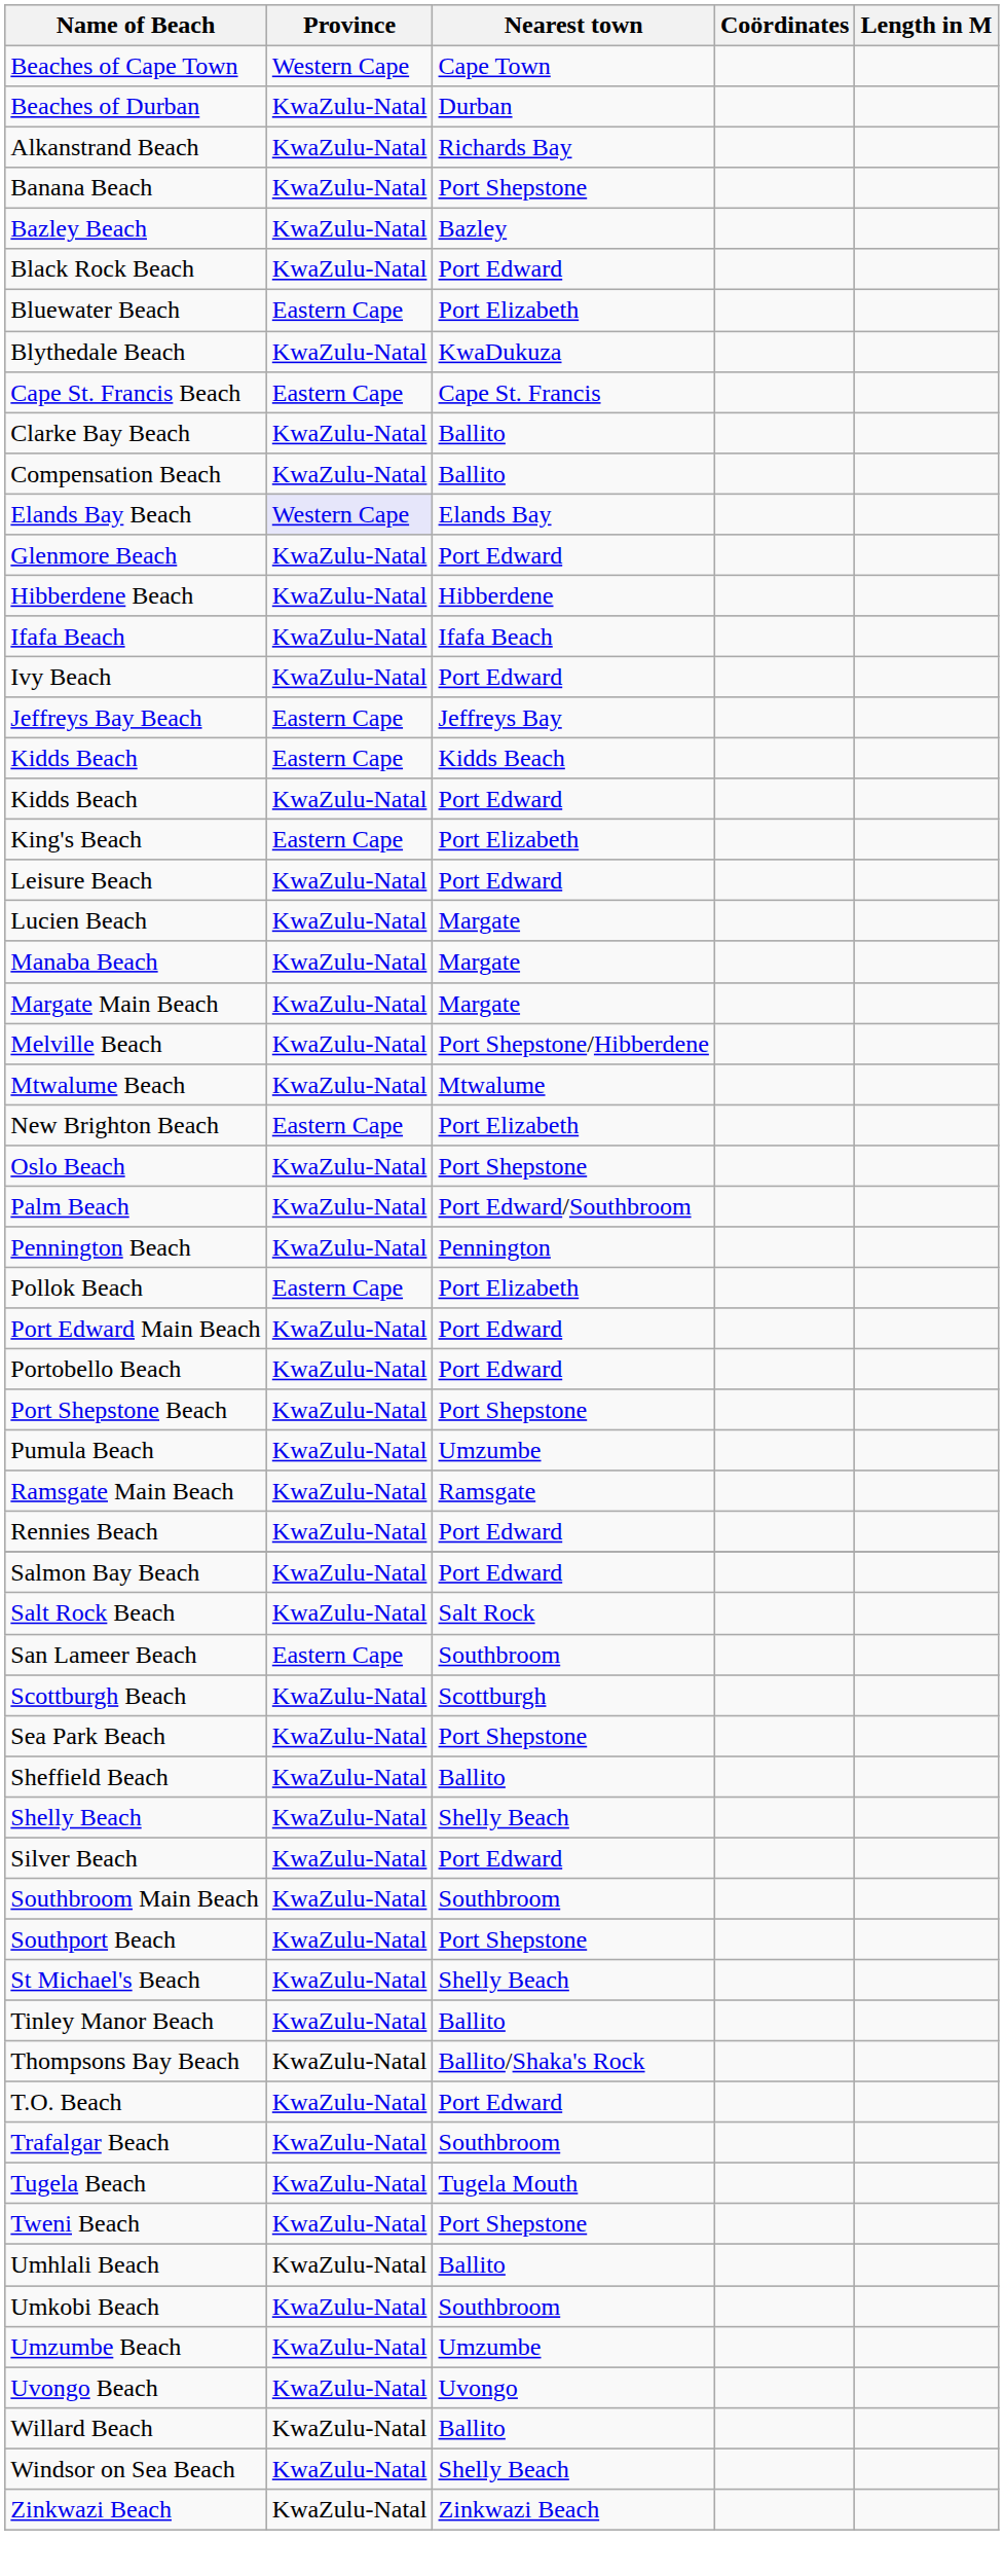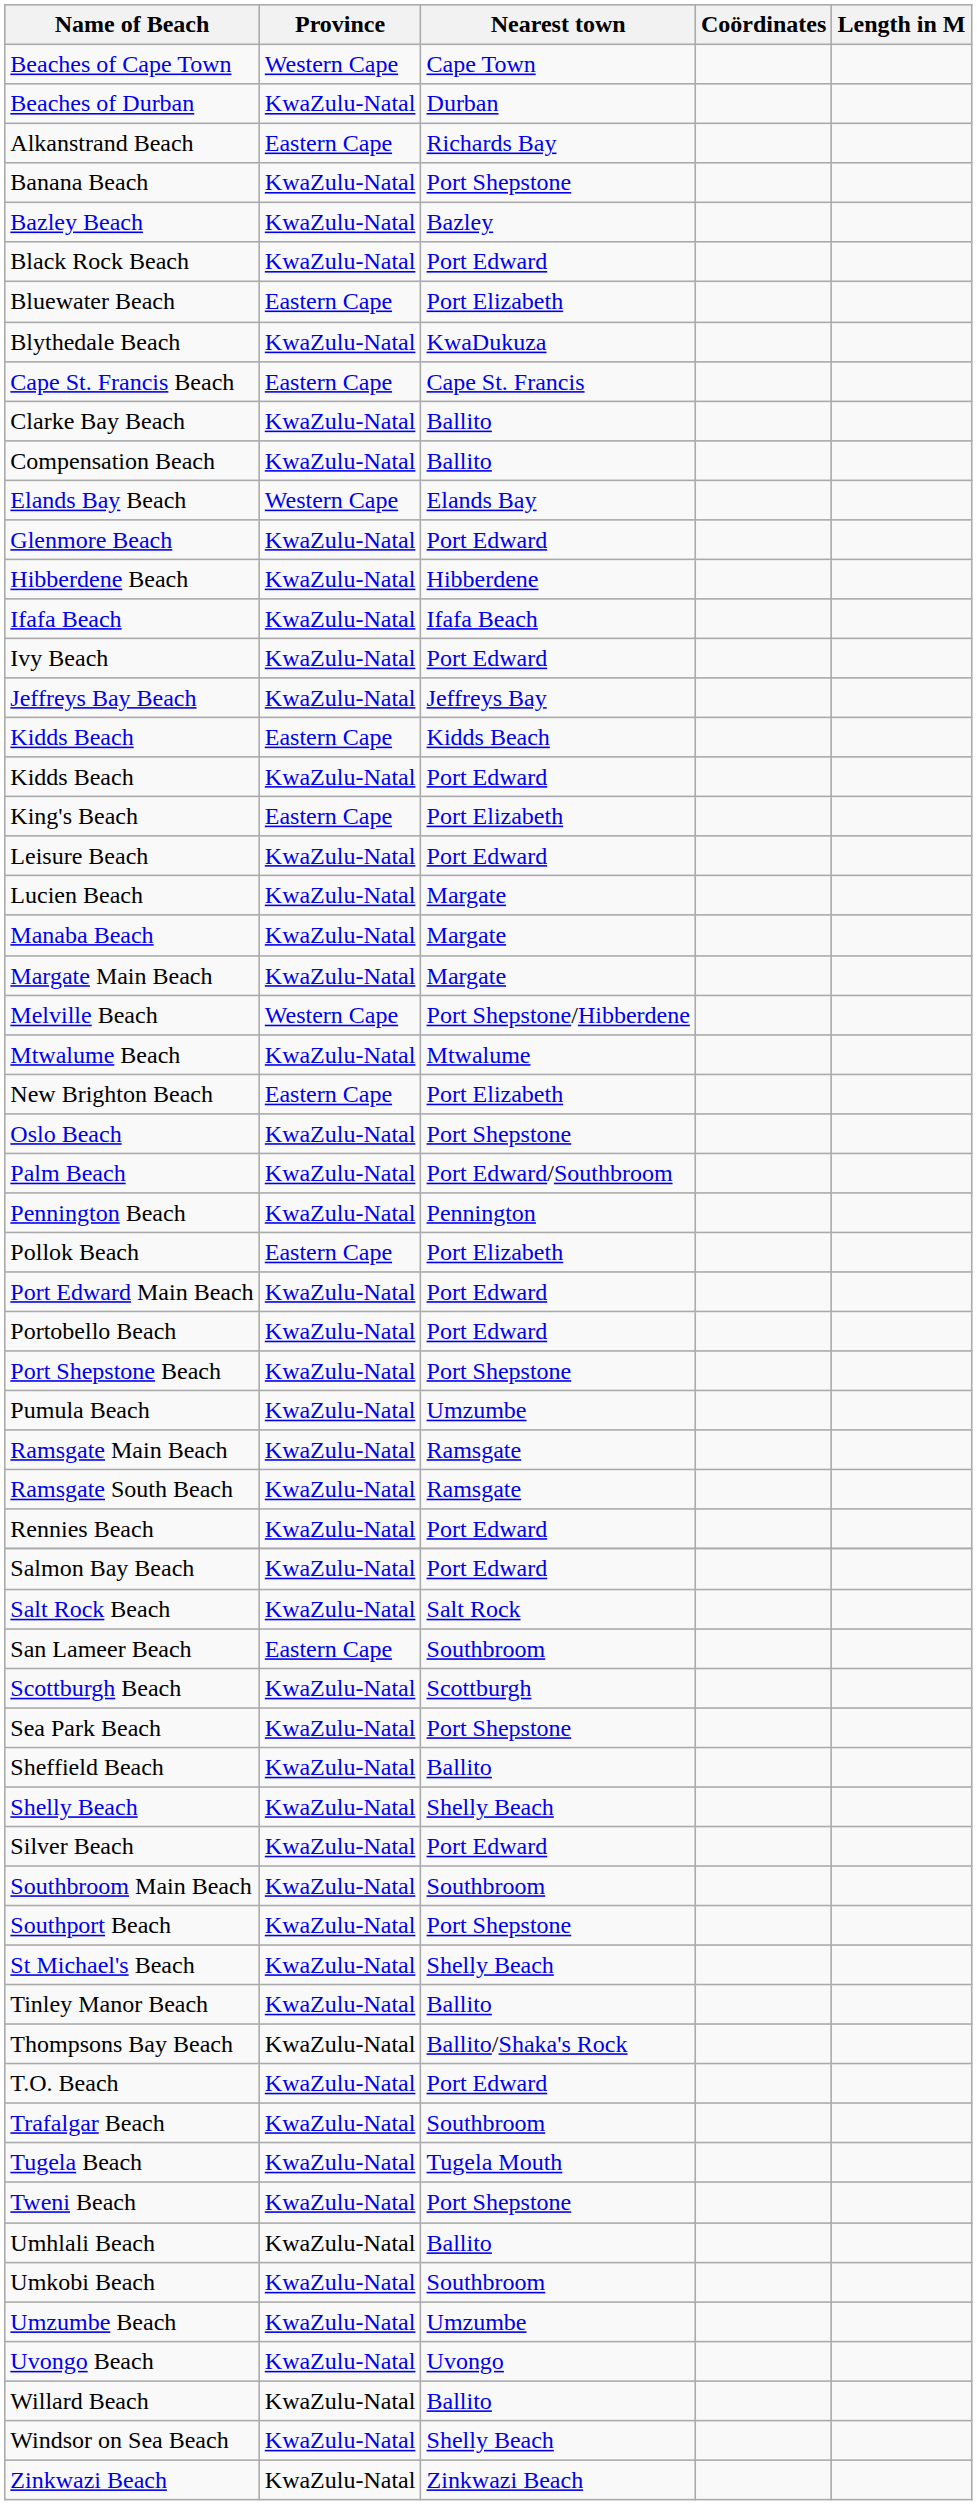 <table class="wikitable sortable" style="font-size: 95%;">
 <tr>
 <th>Name of Beach</th>
 <th>Province</th>
 <th>Nearest town</th>
 <th>Coördinates</th>
 <th>Length in M</th>
 </tr>
 <tr>
 <td><a href='#'>Beaches of Cape Town</a></td>
 <td><a href='#'>Western Cape</a></td>
 <td><a href='#'>Cape Town</a></td>
 <td></td>
 <td></td>
 </tr>
 <tr>
 <td><a href='#'>Beaches of Durban</a></td>
 <td><a href='#'>KwaZulu-Natal</a></td>
 <td><a href='#'>Durban</a></td>
 <td></td>
 <td></td>
 </tr>
 <tr>
 <td>Alkanstrand Beach</td>
-<td><a href='#'>KwaZulu-Natal</a></td>
+<td><a href='#'>Eastern Cape</a></td>
 <td><a href='#'>Richards Bay</a></td>
 <td></td>
 <td></td>
 </tr>
 <tr>
 <td>Banana Beach</td>
 <td><a href='#'>KwaZulu-Natal</a></td>
 <td><a href='#'>Port Shepstone</a></td>
 <td></td>
 <td></td>
 </tr>
 <tr>
 <td><a href='#'>Bazley Beach</a></td>
 <td><a href='#'>KwaZulu-Natal</a></td>
 <td><a href='#'>Bazley</a></td>
 <td></td>
 <td></td>
 </tr>
 <tr>
 <td>Black Rock Beach</td>
 <td><a href='#'>KwaZulu-Natal</a></td>
 <td><a href='#'>Port Edward</a></td>
 <td></td>
 <td></td>
 </tr>
 <tr>
 <td>Bluewater Beach</td>
 <td><a href='#'>Eastern Cape</a></td>
 <td><a href='#'>Port Elizabeth</a></td>
 <td></td>
 <td></td>
 </tr>
 <tr>
 <td>Blythedale Beach</td>
 <td><a href='#'>KwaZulu-Natal</a></td>
 <td><a href='#'>KwaDukuza</a></td>
 <td></td>
 <td></td>
 </tr>
 <tr>
 <td><a href='#'>Cape St. Francis</a> Beach</td>
 <td><a href='#'>Eastern Cape</a></td>
 <td><a href='#'>Cape St. Francis</a></td>
 <td></td>
 <td></td>
 </tr>
 <tr>
 <td>Clarke Bay Beach</td>
 <td><a href='#'>KwaZulu-Natal</a></td>
 <td><a href='#'>Ballito</a></td>
 <td></td>
 <td></td>
 </tr>
 <tr>
 <td>Compensation Beach</td>
 <td><a href='#'>KwaZulu-Natal</a></td>
 <td><a href='#'>Ballito</a></td>
 <td></td>
 <td></td>
 </tr>
 <tr>
 <td><a href='#'>Elands Bay</a> Beach</td>
-<td style="background: lavender;"><a href='#'>Western Cape</a></td>
+<td><a href='#'>Western Cape</a></td>
 <td><a href='#'>Elands Bay</a></td>
 <td></td>
 <td></td>
 </tr>
 <tr>
 <td><a href='#'>Glenmore Beach</a></td>
 <td><a href='#'>KwaZulu-Natal</a></td>
 <td><a href='#'>Port Edward</a></td>
 <td></td>
 <td></td>
 </tr>
 <tr>
 <td><a href='#'>Hibberdene</a> Beach</td>
 <td><a href='#'>KwaZulu-Natal</a></td>
 <td><a href='#'>Hibberdene</a></td>
 <td></td>
 <td></td>
 </tr>
 <tr>
 <td><a href='#'>Ifafa Beach</a></td>
 <td><a href='#'>KwaZulu-Natal</a></td>
 <td><a href='#'>Ifafa Beach</a></td>
 <td></td>
 <td></td>
 </tr>
 <tr>
 <td>Ivy Beach</td>
 <td><a href='#'>KwaZulu-Natal</a></td>
 <td><a href='#'>Port Edward</a></td>
 <td></td>
 <td></td>
 </tr>
 <tr>
 <td><a href='#'>Jeffreys Bay Beach</a></td>
-<td><a href='#'>Eastern Cape</a></td>
+<td><a href='#'>KwaZulu-Natal</a></td>
 <td><a href='#'>Jeffreys Bay</a></td>
 <td></td>
 <td></td>
 </tr>
 <tr>
 <td><a href='#'>Kidds Beach</a></td>
 <td><a href='#'>Eastern Cape</a></td>
 <td><a href='#'>Kidds Beach</a></td>
 <td></td>
 <td></td>
 </tr>
 <tr>
 <td>Kidds Beach</td>
 <td><a href='#'>KwaZulu-Natal</a></td>
 <td><a href='#'>Port Edward</a></td>
 <td></td>
 <td></td>
 </tr>
 <tr>
 <td>King's Beach</td>
 <td><a href='#'>Eastern Cape</a></td>
 <td><a href='#'>Port Elizabeth</a></td>
 <td></td>
 <td></td>
 </tr>
 <tr>
 <td>Leisure Beach</td>
 <td><a href='#'>KwaZulu-Natal</a></td>
 <td><a href='#'>Port Edward</a></td>
 <td></td>
 <td></td>
 </tr>
 <tr>
 <td>Lucien Beach</td>
 <td><a href='#'>KwaZulu-Natal</a></td>
 <td><a href='#'>Margate</a></td>
 <td></td>
 <td></td>
 </tr>
 <tr>
 <td><a href='#'>Manaba Beach</a></td>
 <td><a href='#'>KwaZulu-Natal</a></td>
 <td><a href='#'>Margate</a></td>
 <td></td>
 <td></td>
 </tr>
 <tr>
 <td><a href='#'>Margate</a> Main Beach</td>
 <td><a href='#'>KwaZulu-Natal</a></td>
 <td><a href='#'>Margate</a></td>
 <td></td>
 <td></td>
 </tr>
 <tr>
 <td><a href='#'>Melville</a> Beach</td>
-<td><a href='#'>KwaZulu-Natal</a></td>
+<td><a href='#'>Western Cape</a></td>
 <td><a href='#'>Port Shepstone</a>/<a href='#'>Hibberdene</a></td>
 <td></td>
 <td></td>
 </tr>
 <tr>
 <td><a href='#'>Mtwalume</a> Beach</td>
 <td><a href='#'>KwaZulu-Natal</a></td>
 <td><a href='#'>Mtwalume</a></td>
 <td></td>
 <td></td>
 </tr>
 <tr>
 <td>New Brighton Beach</td>
 <td><a href='#'>Eastern Cape</a></td>
 <td><a href='#'>Port Elizabeth</a></td>
 <td></td>
 <td></td>
 </tr>
 <tr>
 <td><a href='#'>Oslo Beach</a></td>
 <td><a href='#'>KwaZulu-Natal</a></td>
 <td><a href='#'>Port Shepstone</a></td>
 <td></td>
 <td></td>
 </tr>
 <tr>
 <td><a href='#'>Palm Beach</a></td>
 <td><a href='#'>KwaZulu-Natal</a></td>
 <td><a href='#'>Port Edward</a>/<a href='#'>Southbroom</a></td>
 <td></td>
 <td></td>
 </tr>
 <tr>
 <td><a href='#'>Pennington</a> Beach</td>
 <td><a href='#'>KwaZulu-Natal</a></td>
 <td><a href='#'>Pennington</a></td>
 <td></td>
 <td></td>
 </tr>
 <tr>
 <td>Pollok Beach</td>
 <td><a href='#'>Eastern Cape</a></td>
 <td><a href='#'>Port Elizabeth</a></td>
 <td></td>
 <td></td>
 </tr>
 <tr>
 <td><a href='#'>Port Edward</a> Main Beach</td>
 <td><a href='#'>KwaZulu-Natal</a></td>
 <td><a href='#'>Port Edward</a></td>
 <td></td>
 <td></td>
 </tr>
 <tr>
 <td>Portobello Beach</td>
 <td><a href='#'>KwaZulu-Natal</a></td>
 <td><a href='#'>Port Edward</a></td>
 <td></td>
 <td></td>
 </tr>
 <tr>
 <td><a href='#'>Port Shepstone</a> Beach</td>
 <td><a href='#'>KwaZulu-Natal</a></td>
 <td><a href='#'>Port Shepstone</a></td>
 <td></td>
 <td></td>
 </tr>
 <tr>
 <td>Pumula Beach</td>
 <td><a href='#'>KwaZulu-Natal</a></td>
 <td><a href='#'>Umzumbe</a></td>
 <td></td>
 <td></td>
 </tr>
 <tr>
 <td><a href='#'>Ramsgate</a> Main Beach</td>
+<td><a href='#'>KwaZulu-Natal</a></td>
+<td><a href='#'>Ramsgate</a></td>
+<td></td>
+<td></td>
+</tr>
+<tr>
+<td><a href='#'>Ramsgate</a> South Beach</td>
 <td><a href='#'>KwaZulu-Natal</a></td>
 <td><a href='#'>Ramsgate</a></td>
 <td></td>
 <td></td>
 </tr>
 <tr>
 <td>Rennies Beach</td>
 <td><a href='#'>KwaZulu-Natal</a></td>
 <td><a href='#'>Port Edward</a></td>
 <td></td>
 <td></td>
 </tr>
 <tr>
 </tr>
 <tr>
 <td>Salmon Bay Beach</td>
 <td><a href='#'>KwaZulu-Natal</a></td>
 <td><a href='#'>Port Edward</a></td>
 <td></td>
 <td></td>
 </tr>
 <tr>
 <td><a href='#'>Salt Rock</a> Beach</td>
 <td><a href='#'>KwaZulu-Natal</a></td>
 <td><a href='#'>Salt Rock</a></td>
 <td></td>
 <td></td>
 </tr>
 <tr>
 <td>San Lameer Beach</td>
 <td><a href='#'>Eastern Cape</a></td>
 <td><a href='#'>Southbroom</a></td>
 <td></td>
 <td></td>
 </tr>
 <tr>
 <td><a href='#'>Scottburgh</a> Beach</td>
 <td><a href='#'>KwaZulu-Natal</a></td>
 <td><a href='#'>Scottburgh</a></td>
 <td></td>
 <td></td>
 </tr>
 <tr>
 <td>Sea Park Beach</td>
 <td><a href='#'>KwaZulu-Natal</a></td>
 <td><a href='#'>Port Shepstone</a></td>
 <td></td>
 <td></td>
 </tr>
 <tr>
 <td>Sheffield Beach</td>
 <td><a href='#'>KwaZulu-Natal</a></td>
 <td><a href='#'>Ballito</a></td>
 <td></td>
 <td></td>
 </tr>
 <tr>
 <td><a href='#'>Shelly Beach</a></td>
 <td><a href='#'>KwaZulu-Natal</a></td>
 <td><a href='#'>Shelly Beach</a></td>
 <td></td>
 <td></td>
 </tr>
 <tr>
 <td>Silver Beach</td>
 <td><a href='#'>KwaZulu-Natal</a></td>
 <td><a href='#'>Port Edward</a></td>
 <td></td>
 <td></td>
 </tr>
 <tr>
 <td><a href='#'>Southbroom</a> Main Beach</td>
 <td><a href='#'>KwaZulu-Natal</a></td>
 <td><a href='#'>Southbroom</a></td>
 <td></td>
 <td></td>
 </tr>
 <tr>
 <td><a href='#'>Southport</a> Beach</td>
 <td><a href='#'>KwaZulu-Natal</a></td>
 <td><a href='#'>Port Shepstone</a></td>
 <td></td>
 <td></td>
 </tr>
 <tr>
 <td><a href='#'>St Michael's</a> Beach</td>
 <td><a href='#'>KwaZulu-Natal</a></td>
 <td><a href='#'>Shelly Beach</a></td>
 <td></td>
 <td></td>
 </tr>
 <tr>
 <td>Tinley Manor Beach</td>
 <td><a href='#'>KwaZulu-Natal</a></td>
 <td><a href='#'>Ballito</a></td>
 <td></td>
 <td></td>
 </tr>
 <tr>
 <td>Thompsons Bay Beach</td>
 <td>KwaZulu-Natal</td>
 <td><a href='#'>Ballito</a>/<a href='#'>Shaka's Rock</a></td>
 <td></td>
 <td></td>
 </tr>
 <tr>
 <td>T.O. Beach</td>
 <td><a href='#'>KwaZulu-Natal</a></td>
 <td><a href='#'>Port Edward</a></td>
 <td></td>
 <td></td>
 </tr>
 <tr>
 <td><a href='#'>Trafalgar</a> Beach</td>
 <td><a href='#'>KwaZulu-Natal</a></td>
 <td><a href='#'>Southbroom</a></td>
 <td></td>
 <td></td>
 </tr>
 <tr>
 <td><a href='#'>Tugela</a> Beach</td>
 <td><a href='#'>KwaZulu-Natal</a></td>
 <td><a href='#'>Tugela Mouth</a></td>
 <td></td>
 <td></td>
 </tr>
 <tr>
 <td><a href='#'>Tweni</a> Beach</td>
 <td><a href='#'>KwaZulu-Natal</a></td>
 <td><a href='#'>Port Shepstone</a></td>
 <td></td>
 <td></td>
 </tr>
 <tr>
 <td>Umhlali Beach</td>
 <td>KwaZulu-Natal</td>
 <td><a href='#'>Ballito</a></td>
 <td></td>
 <td></td>
 </tr>
 <tr>
 <td>Umkobi Beach</td>
 <td><a href='#'>KwaZulu-Natal</a></td>
 <td><a href='#'>Southbroom</a></td>
 <td></td>
 <td></td>
 </tr>
 <tr>
 <td><a href='#'>Umzumbe</a> Beach</td>
 <td><a href='#'>KwaZulu-Natal</a></td>
 <td><a href='#'>Umzumbe</a></td>
 <td></td>
 <td></td>
 </tr>
 <tr>
 <td><a href='#'>Uvongo</a> Beach</td>
 <td><a href='#'>KwaZulu-Natal</a></td>
 <td><a href='#'>Uvongo</a></td>
 <td></td>
 <td></td>
 </tr>
 <tr>
 <td>Willard Beach</td>
 <td>KwaZulu-Natal</td>
 <td><a href='#'>Ballito</a></td>
 <td></td>
 <td></td>
 </tr>
 <tr>
 <td>Windsor on Sea Beach</td>
 <td><a href='#'>KwaZulu-Natal</a></td>
 <td><a href='#'>Shelly Beach</a></td>
 <td></td>
 <td></td>
 </tr>
 <tr>
 <td><a href='#'>Zinkwazi Beach</a></td>
 <td>KwaZulu-Natal</td>
 <td><a href='#'>Zinkwazi Beach</a></td>
 <td></td>
 <td></td>
 </tr>
 </table>
